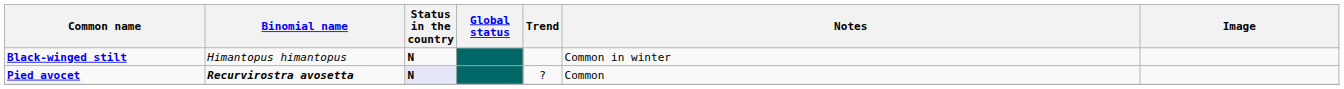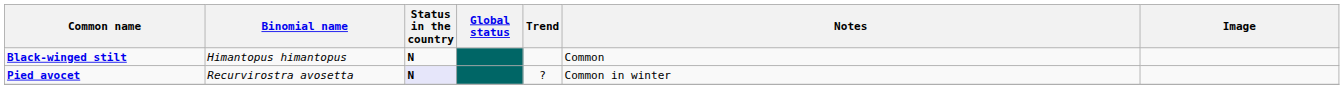 <table class="wikitable sortable">
 <tr>
 <th width="15%">Common name</th>
 <th width="15%"><a href='#'>Binomial name</a></th>
 <th width="1%">Status in the country</th>
 <th width="5%"><a href='#'>Global status</a></th>
 <th width="1%">Trend</th>
 <th class="unsortable">Notes</th>
 <th class="unsortable">Image</th>
 </tr>
 <tr>
 <td><strong><a href='#'>Black-winged stilt</a></strong></td>
 <td><em>Himantopus himantopus</em></td>
 <td><strong>N</strong></td>
 <td align=center style="background: #006666"></td>
 <td align=center></td>
-<td>Common in winter</td>
+<td>Common</td>
 <td></td>
 </tr>
 <tr>
 <td><strong><a href='#'>Pied avocet</a></strong></td>
-<td><strong><em>Recurvirostra avosetta</em></strong></td>
+<td><em>Recurvirostra avosetta</em></td>
 <td style="background: lavender;"><strong>N</strong></td>
 <td align=center style="background: #006666"></td>
 <td align=center>?</td>
-<td>Common</td>
+<td>Common in winter</td>
 <td></td>
 </tr>
 <tr>
 </tr>
 </table>
